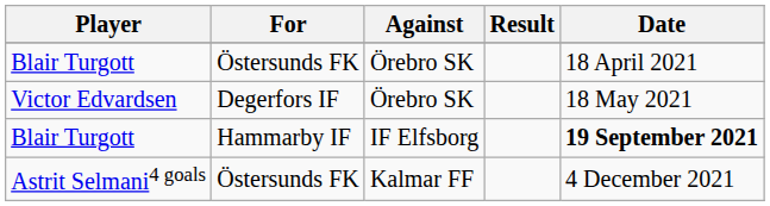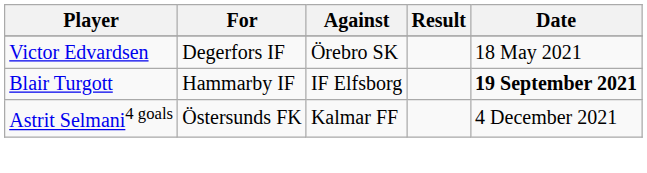 <table class="wikitable">
 <tr>
 <th>Player</th>
 <th>For</th>
 <th>Against</th>
 <th style="text-align:center">Result</th>
 <th>Date</th>
 </tr>
 <tr>
-</tr>
-<tr>
-<td> <a href='#'>Blair Turgott</a></td>
-<td>Östersunds FK</td>
-<td>Örebro SK</td>
-<td align=center></td>
-<td>18 April 2021</td>
 </tr>
 <tr>
 <td> <a href='#'>Victor Edvardsen</a></td>
 <td>Degerfors IF</td>
 <td>Örebro SK</td>
 <td align=center></td>
 <td>18 May 2021</td>
 </tr>
 <tr>
 <td> <a href='#'>Blair Turgott</a></td>
 <td>Hammarby IF</td>
 <td>IF Elfsborg</td>
 <td align=center></td>
 <td><strong>19 September 2021</strong></td>
 </tr>
 <tr>
 <td> <a href='#'>Astrit Selmani</a><sup>4 goals</sup></td>
 <td>Östersunds FK</td>
 <td>Kalmar FF</td>
 <td align=center></td>
 <td>4 December 2021</td>
 </tr>
 </table>
